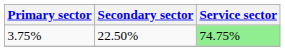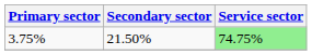 <table class="wikitable" border="1">
 <tr>
 <th><a href='#'>Primary sector</a></th>
 <th><a href='#'>Secondary sector</a></th>
 <th><a href='#'>Service sector</a></th>
 </tr>
 <tr>
 <td>3.75%</td>
-<td>22.50%</td>
+<td>21.50%</td>
 <td style="background: lightgreen;">74.75%</td>
 </tr>
 <tr>
 </tr>
 </table>
